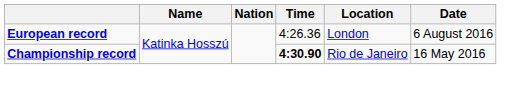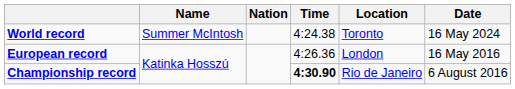 <table class=wikitable>
 <tr>
 <th></th>
 <th>Name</th>
 <th>Nation</th>
 <th>Time</th>
 <th>Location</th>
 <th>Date</th>
 </tr>
 <tr>
+<td><strong><a href='#'>World record</a></strong></td>
+<td><a href='#'>Summer McIntosh</a></td>
+<td></td>
+<td>4:24.38</td>
+<td><a href='#'>Toronto</a></td>
+<td>16 May 2024</td>
+</tr>
+<tr>
 <td><strong><a href='#'>European record</a></strong></td>
 <td rowspan=2><a href='#'>Katinka Hosszú</a></td>
 <td rowspan=2></td>
 <td>4:26.36</td>
 <td><a href='#'>London</a></td>
-<td>6 August 2016</td>
+<td>16 May 2016</td>
 </tr>
 <tr>
 <td><strong><a href='#'>Championship record</a></strong></td>
 <td><strong>4:30.90</strong></td>
 <td><a href='#'>Rio de Janeiro</a></td>
-<td>16 May 2016</td>
+<td>6 August 2016</td>
 </tr>
 </table>
